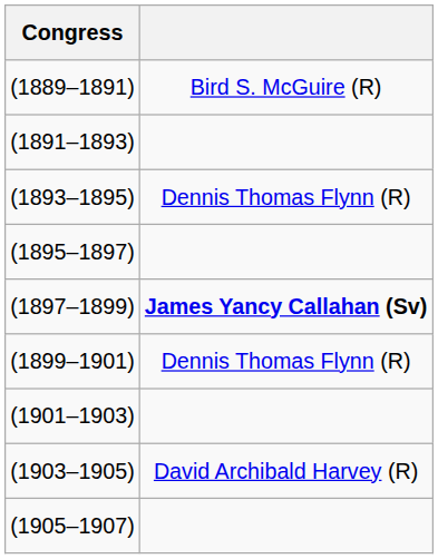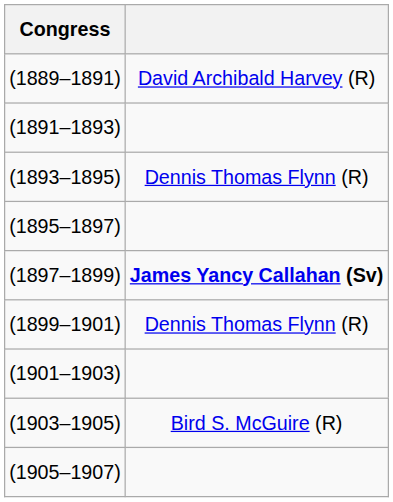 <table class=wikitable style="text-align:center">
 <tr style="height:2.5em">
 <th>Congress</th>
 <th></th>
 </tr>
 <tr style="height:2.5em">
 <td><strong></strong> (1889–1891)</td>
-<td><a href='#'>Bird S. McGuire</a> (R)</td>
+<td><a href='#'>David Archibald Harvey</a> (R)</td>
 </tr>
 <tr style="height:2.5em">
 <td><strong></strong> (1891–1893)</td>
 </tr>
 <tr style="height:2.5em">
 <td><strong></strong> (1893–1895)</td>
 <td><a href='#'>Dennis Thomas Flynn</a> (R)</td>
 </tr>
 <tr style="height:2.5em">
 <td><strong></strong> (1895–1897)</td>
 </tr>
 <tr style="height:2.5em">
 <td><strong></strong> (1897–1899)</td>
 <td><strong><a href='#'>James Yancy Callahan</a> (Sv)</strong></td>
 </tr>
 <tr style="height:2.5em">
 <td><strong></strong> (1899–1901)</td>
 <td><a href='#'>Dennis Thomas Flynn</a> (R)</td>
 </tr>
 <tr style="height:2.5em">
 <td><strong></strong> (1901–1903)</td>
 </tr>
 <tr style="height:2.5em">
 <td><strong></strong> (1903–1905)</td>
-<td><a href='#'>David Archibald Harvey</a> (R)</td>
+<td><a href='#'>Bird S. McGuire</a> (R)</td>
 </tr>
 <tr style="height:2.5em">
 <td><strong></strong> (1905–1907)</td>
 </tr>
 </table>
